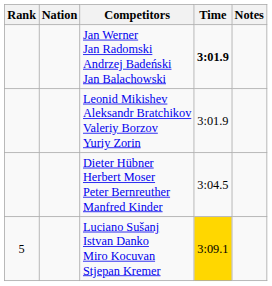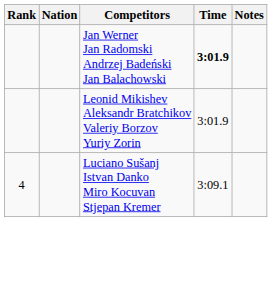 <table class="wikitable sortable" style="text-align:center; font-size:95%">
 <tr>
 <th>Rank</th>
 <th>Nation</th>
 <th>Competitors</th>
 <th>Time</th>
 <th>Notes</th>
 </tr>
 <tr>
 <td></td>
 <td align=left></td>
 <td align=left><a href='#'>Jan Werner</a><br><a href='#'>Jan Radomski</a><br><a href='#'>Andrzej Badeński</a><br><a href='#'>Jan Balachowski</a></td>
 <td><strong>3:01.9</strong></td>
 <td></td>
 </tr>
 <tr>
 <td></td>
 <td align=left></td>
 <td align=left><a href='#'>Leonid Mikishev</a><br><a href='#'>Aleksandr Bratchikov</a><br><a href='#'>Valeriy Borzov</a><br><a href='#'>Yuriy Zorin</a></td>
 <td>3:01.9</td>
 <td></td>
 </tr>
 <tr>
-<td></td>
-<td align=left></td>
-<td align=left><a href='#'>Dieter Hübner</a><br><a href='#'>Herbert Moser</a><br><a href='#'>Peter Bernreuther</a><br><a href='#'>Manfred Kinder</a></td>
-<td>3:04.5</td>
-<td></td>
-</tr>
-<tr>
-<td>5</td>
+<td>4</td>
 <td align=left></td>
 <td align=left><a href='#'>Luciano Sušanj</a><br><a href='#'>Istvan Danko</a><br><a href='#'>Miro Kocuvan</a><br><a href='#'>Stjepan Kremer</a></td>
-<td style="background: gold;">3:09.1</td>
+<td>3:09.1</td>
 <td></td>
 </tr>
 </table>
